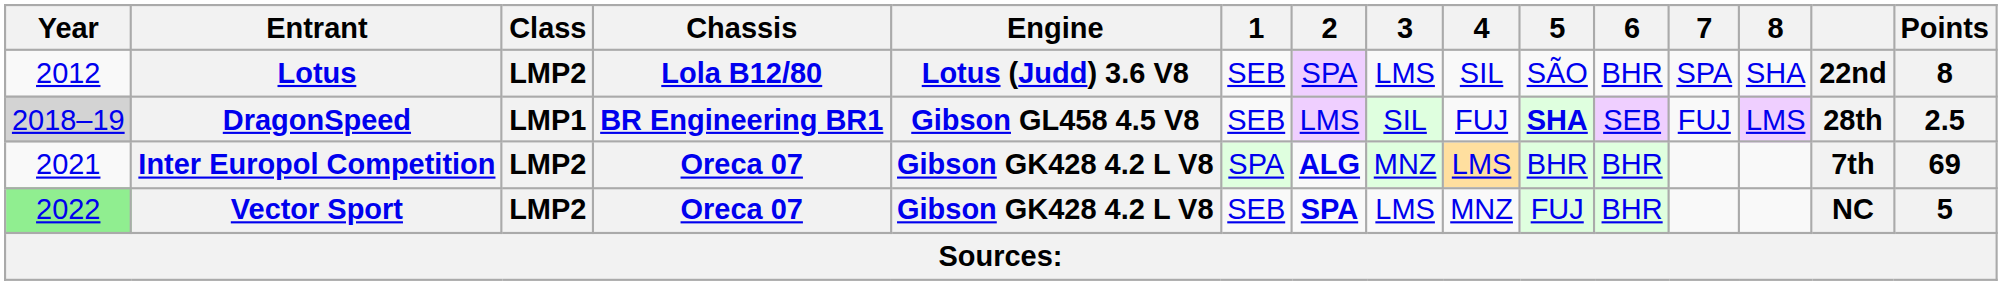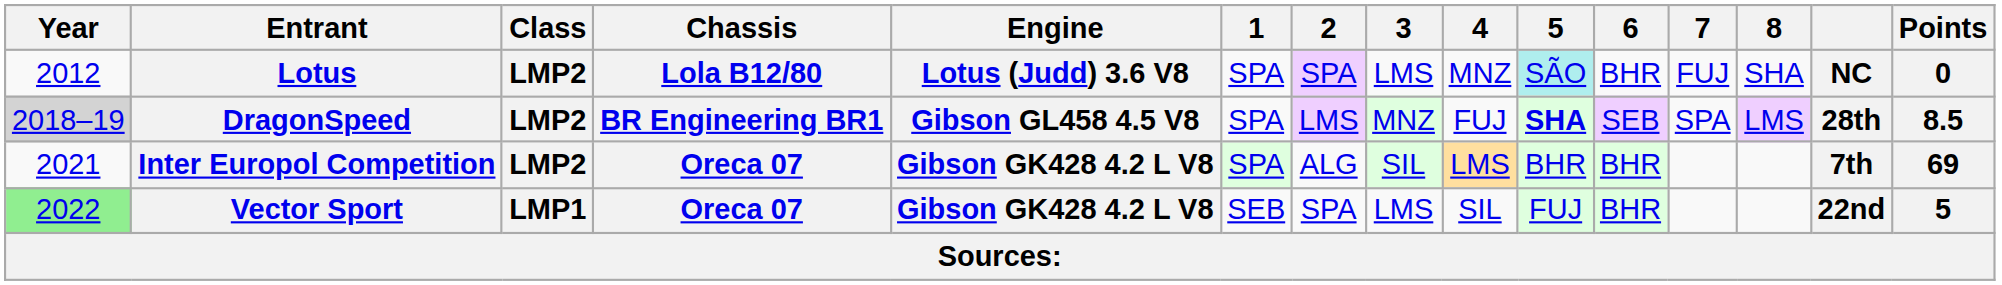 <table class="wikitable" style="text-align:center; font-size:85%">
 <tr>
 <th>Year</th>
 <th>Entrant</th>
 <th>Class</th>
 <th>Chassis</th>
 <th>Engine</th>
 <th>1</th>
 <th>2</th>
 <th>3</th>
 <th>4</th>
 <th>5</th>
 <th>6</th>
 <th>7</th>
 <th>8</th>
 <th></th>
 <th>Points</th>
 </tr>
 <tr>
 <td><a href='#'>2012</a></td>
 <th nowrap><a href='#'>Lotus</a></th>
 <th>LMP2</th>
 <th nowrap><a href='#'>Lola B12/80</a></th>
 <th nowrap><a href='#'>Lotus</a> (<a href='#'>Judd</a>) 3.6 V8</th>
-<td><a href='#'>SEB</a></td>
+<td><a href='#'>SPA</a></td>
 <td style="background:#EFCFFF;"><a href='#'>SPA</a><br></td>
 <td><a href='#'>LMS</a></td>
-<td><a href='#'>SIL</a></td>
-<td><a href='#'>SÃO</a></td>
+<td><a href='#'>MNZ</a></td>
+<td style="background: paleturquoise;"><a href='#'>SÃO</a></td>
 <td><a href='#'>BHR</a></td>
-<td><a href='#'>SPA</a></td>
+<td><a href='#'>FUJ</a></td>
 <td><a href='#'>SHA</a></td>
-<th>22nd</th>
-<th>8</th>
+<th>NC</th>
+<th>0</th>
 </tr>
 <tr>
 <td nowrap style="background: lightgrey;"><a href='#'>2018–19</a></td>
 <th nowrap><a href='#'>DragonSpeed</a></th>
-<th>LMP1</th>
+<th>LMP2</th>
 <th nowrap><a href='#'>BR Engineering BR1</a></th>
 <th nowrap><a href='#'>Gibson</a> GL458 4.5 V8</th>
-<td><a href='#'>SEB</a></td>
+<td><a href='#'>SPA</a></td>
 <td style="background:#EFCFFF;"><a href='#'>LMS</a><br></td>
-<td style="background:#DFFFDF;"><a href='#'>SIL</a><br></td>
+<td style="background:#DFFFDF;"><a href='#'>MNZ</a><br></td>
 <td><a href='#'>FUJ</a></td>
 <td style="background:#DFFFDF;"><strong><a href='#'>SHA</a><br></strong></td>
 <td style="background:#EFCFFF;"><a href='#'>SEB</a><br></td>
-<td><a href='#'>FUJ</a></td>
+<td><a href='#'>SPA</a></td>
 <td style="background:#EFCFFF;"><a href='#'>LMS</a><br></td>
 <th>28th</th>
-<th>2.5</th>
+<th>8.5</th>
 </tr>
 <tr>
 <td><a href='#'>2021</a></td>
 <th nowrap><a href='#'>Inter Europol Competition</a></th>
 <th>LMP2</th>
 <th nowrap><a href='#'>Oreca 07</a></th>
 <th nowrap><a href='#'>Gibson</a> GK428 4.2 L V8</th>
 <td style="background:#DFFFDF;"><a href='#'>SPA</a><br></td>
-<td><strong><a href='#'>ALG</a></strong></td>
-<td style="background:#DFFFDF;"><a href='#'>MNZ</a><br></td>
+<td><a href='#'>ALG</a></td>
+<td style="background:#DFFFDF;"><a href='#'>SIL</a><br></td>
 <td style="background:#FFDF9F;"><a href='#'>LMS</a><br></td>
 <td style="background:#DFFFDF;"><a href='#'>BHR</a><br></td>
 <td style="background:#DFFFDF;"><a href='#'>BHR</a><br></td>
 <td></td>
 <td></td>
 <th>7th</th>
 <th>69</th>
 </tr>
 <tr>
 <td style="background: lightgreen;"><a href='#'>2022</a></td>
 <th nowrap><a href='#'>Vector Sport</a></th>
-<th>LMP2</th>
+<th>LMP1</th>
 <th nowrap><a href='#'>Oreca 07</a></th>
 <th nowrap><a href='#'>Gibson</a> GK428 4.2 L V8</th>
 <td><a href='#'>SEB</a></td>
-<td><strong><a href='#'>SPA</a></strong></td>
+<td><a href='#'>SPA</a></td>
 <td><a href='#'>LMS</a></td>
-<td><a href='#'>MNZ</a></td>
+<td><a href='#'>SIL</a></td>
 <td style="background:#DFFFDF;"><a href='#'>FUJ</a><br></td>
 <td style="background:#DFFFDF;"><a href='#'>BHR</a><br></td>
 <td></td>
 <td></td>
-<th>NC</th>
+<th>22nd</th>
 <th>5</th>
 </tr>
 <tr>
 <th colspan="15">Sources:</th>
 </tr>
 </table>
